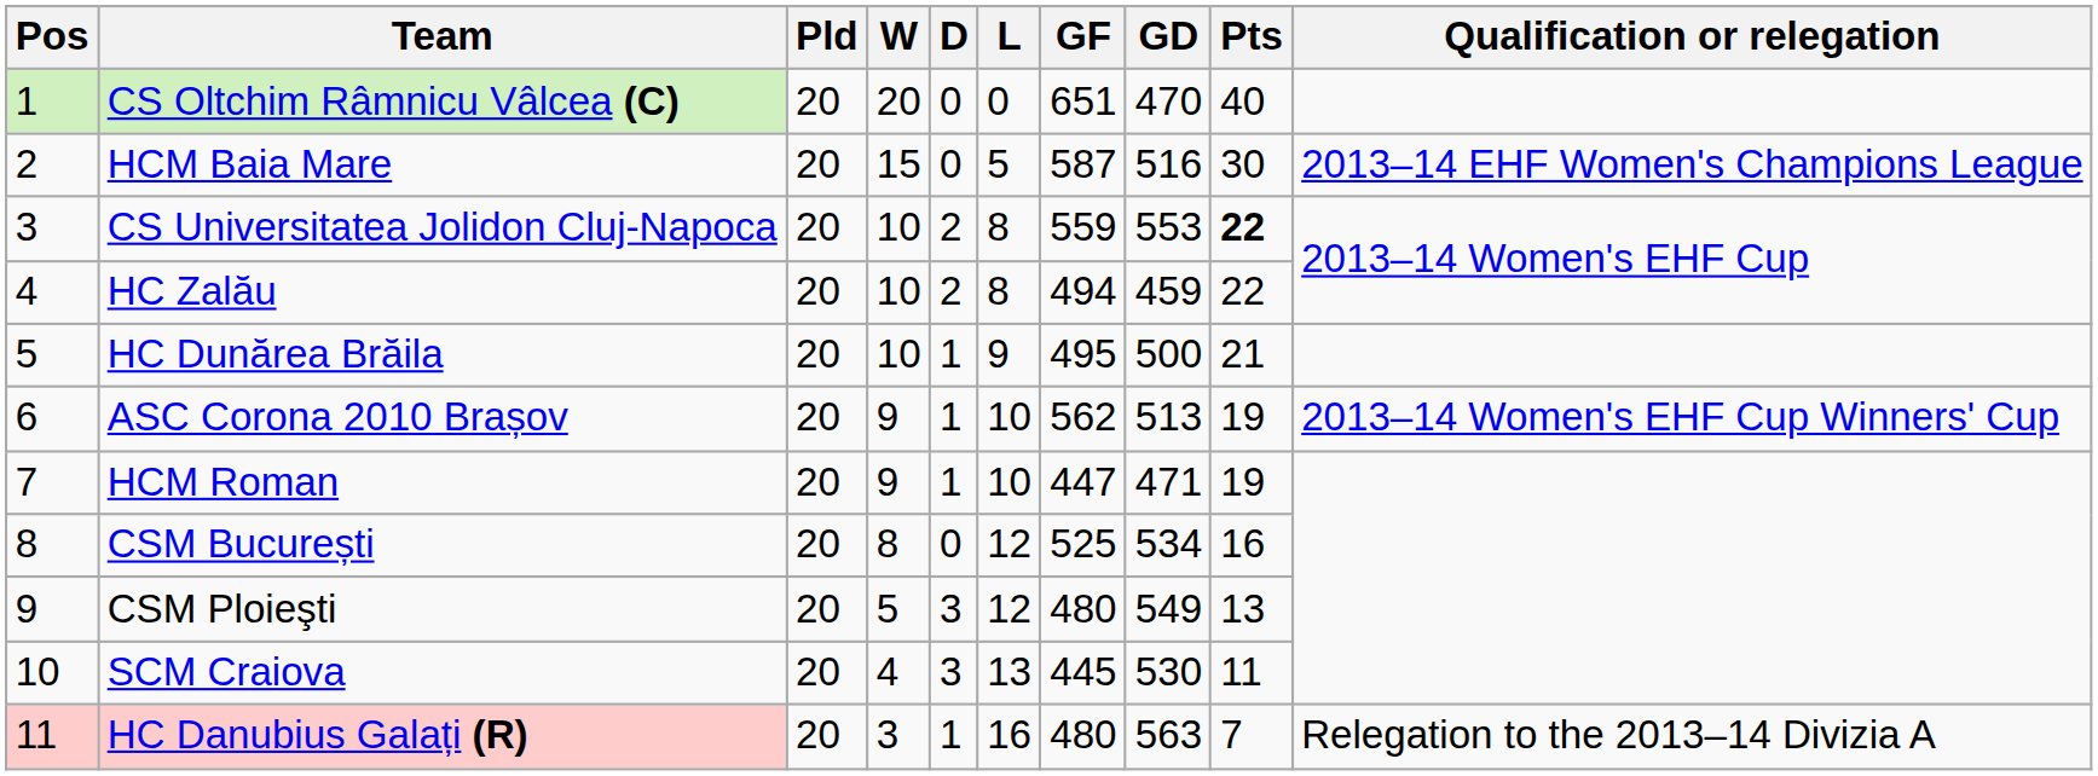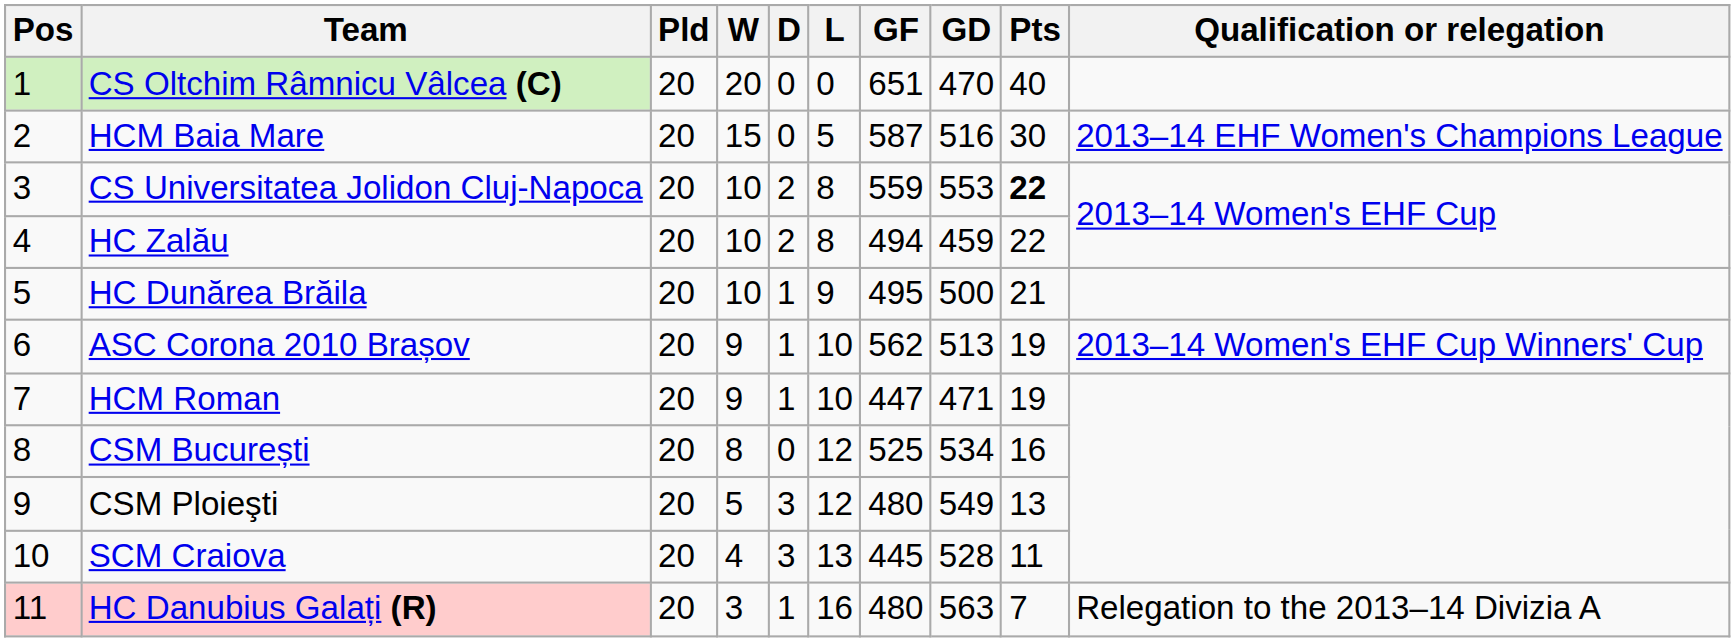 <table class="wikitable">
 <tr>
 <th>Pos</th>
 <th>Team</th>
 <th>Pld</th>
 <th>W</th>
 <th>D</th>
 <th>L</th>
 <th>GF</th>
 <th>GD</th>
 <th>Pts</th>
 <th>Qualification or relegation</th>
 </tr>
 <tr>
 <td bgcolor=#D0F0C0>1</td>
 <td bgcolor=#D0F0C0> <a href='#'>CS Oltchim Râmnicu Vâlcea</a> <strong>(C)</strong></td>
 <td>20</td>
 <td>20</td>
 <td>0</td>
 <td>0</td>
 <td>651</td>
 <td>470</td>
 <td>40</td>
 </tr>
 <tr>
 <td>2</td>
 <td><a href='#'>HCM Baia Mare</a></td>
 <td>20</td>
 <td>15</td>
 <td>0</td>
 <td>5</td>
 <td>587</td>
 <td>516</td>
 <td>30</td>
 <td><a href='#'>2013–14 EHF Women's Champions League</a></td>
 </tr>
 <tr>
 <td>3</td>
 <td><a href='#'>CS Universitatea Jolidon Cluj-Napoca</a></td>
 <td>20</td>
 <td>10</td>
 <td>2</td>
 <td>8</td>
 <td>559</td>
 <td>553</td>
 <td><strong>22</strong></td>
 <td rowspan=2><a href='#'>2013–14 Women's EHF Cup</a></td>
 </tr>
 <tr>
 <td>4</td>
 <td><a href='#'>HC Zalău</a></td>
 <td>20</td>
 <td>10</td>
 <td>2</td>
 <td>8</td>
 <td>494</td>
 <td>459</td>
 <td>22</td>
 </tr>
 <tr>
 <td>5</td>
 <td><a href='#'>HC Dunărea Brăila</a></td>
 <td>20</td>
 <td>10</td>
 <td>1</td>
 <td>9</td>
 <td>495</td>
 <td>500</td>
 <td>21</td>
 </tr>
 <tr>
 <td>6</td>
 <td><a href='#'>ASC Corona 2010 Brașov</a></td>
 <td>20</td>
 <td>9</td>
 <td>1</td>
 <td>10</td>
 <td>562</td>
 <td>513</td>
 <td>19</td>
 <td><a href='#'>2013–14 Women's EHF Cup Winners' Cup</a></td>
 </tr>
 <tr>
 <td>7</td>
 <td><a href='#'>HCM Roman</a></td>
 <td>20</td>
 <td>9</td>
 <td>1</td>
 <td>10</td>
 <td>447</td>
 <td>471</td>
 <td>19</td>
 </tr>
 <tr>
 <td>8</td>
 <td><a href='#'>CSM București</a></td>
 <td>20</td>
 <td>8</td>
 <td>0</td>
 <td>12</td>
 <td>525</td>
 <td>534</td>
 <td>16</td>
 </tr>
 <tr>
 <td>9</td>
 <td>CSM Ploieşti</td>
 <td>20</td>
 <td>5</td>
 <td>3</td>
 <td>12</td>
 <td>480</td>
 <td>549</td>
 <td>13</td>
 </tr>
 <tr>
 <td>10</td>
 <td><a href='#'>SCM Craiova</a></td>
 <td>20</td>
 <td>4</td>
 <td>3</td>
 <td>13</td>
 <td>445</td>
-<td>530</td>
+<td>528</td>
 <td>11</td>
 </tr>
 <tr>
 <td bgcolor=#FFCCCC>11</td>
 <td bgcolor=#FFCCCC><a href='#'>HC Danubius Galați</a> <strong>(R)</strong></td>
 <td>20</td>
 <td>3</td>
 <td>1</td>
 <td>16</td>
 <td>480</td>
 <td>563</td>
 <td>7</td>
 <td>Relegation to the 2013–14 Divizia A</td>
 </tr>
 </table>
